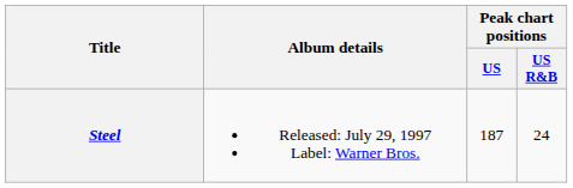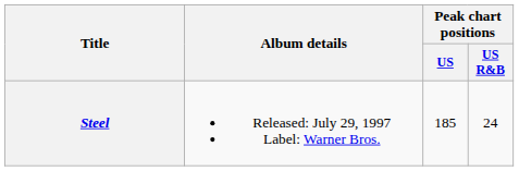 <table class="wikitable plainrowheaders" style="text-align:center;">
 <tr>
 <th scope="col" rowspan="2" style="width:12em;">Title</th>
 <th scope="col" rowspan="2" style="width:16em;">Album details</th>
 <th scope="col" colspan="2">Peak chart positions</th>
 </tr>
 <tr>
 <th scope="col" style="width:3em;font-size:90%;"><a href='#'>US</a><br></th>
 <th scope="col" style="width:3em;font-size:90%;"><a href='#'>US R&B</a><br></th>
 </tr>
 <tr>
 <th scope="row"><em><a href='#'>Steel</a></em></th>
 <td><br><ul><li>Released: July 29, 1997</li><li>Label: <a href='#'>Warner Bros.</a></li></ul></td>
-<td>187</td>
+<td>185</td>
 <td>24</td>
 </tr>
 </table>
